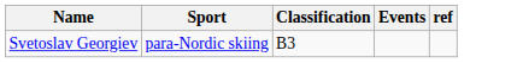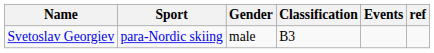 <table class="wikitable">
 <tr>
 <th>Name</th>
 <th>Sport</th>
+<th>Gender</th>
 <th>Classification</th>
 <th>Events</th>
 <th>ref</th>
 </tr>
 <tr>
 <td><a href='#'>Svetoslav Georgiev</a></td>
 <td><a href='#'>para-Nordic skiing</a></td>
+<td>male</td>
 <td>B3</td>
 <td></td>
 <td></td>
 </tr>
 </table>
